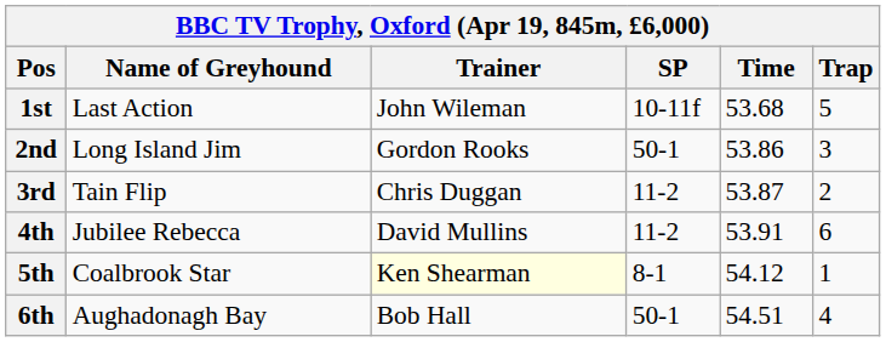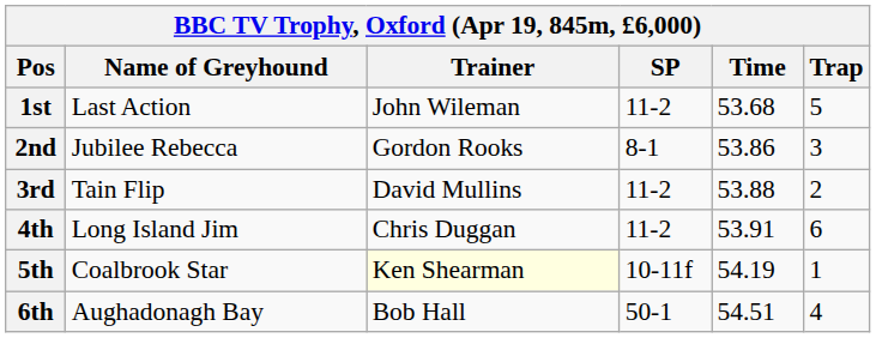 <table class="wikitable">
 <tr>
 <th colspan="6"><a href='#'>BBC TV Trophy</a>, <a href='#'>Oxford</a> (Apr 19, 845m, £6,000)</th>
 </tr>
 <tr>
 <th width=30>Pos</th>
 <th width=180>Name of Greyhound</th>
 <th width=150>Trainer</th>
 <th width=50>SP</th>
 <th width=50>Time</th>
 <th width=30>Trap</th>
 </tr>
 <tr>
 <th>1st</th>
 <td>Last Action</td>
 <td>John Wileman</td>
-<td>10-11f</td>
+<td>11-2</td>
 <td>53.68</td>
 <td>5</td>
 </tr>
 <tr>
 <th>2nd</th>
-<td>Long Island Jim</td>
+<td>Jubilee Rebecca</td>
 <td>Gordon Rooks</td>
-<td>50-1</td>
+<td>8-1</td>
 <td>53.86</td>
 <td>3</td>
 </tr>
 <tr>
 <th>3rd</th>
 <td>Tain Flip</td>
-<td>Chris Duggan</td>
+<td>David Mullins</td>
 <td>11-2</td>
-<td>53.87</td>
+<td>53.88</td>
 <td>2</td>
 </tr>
 <tr>
 <th>4th</th>
-<td>Jubilee Rebecca</td>
-<td>David Mullins</td>
+<td>Long Island Jim</td>
+<td>Chris Duggan</td>
 <td>11-2</td>
 <td>53.91</td>
 <td>6</td>
 </tr>
 <tr>
 <th>5th</th>
 <td>Coalbrook Star</td>
 <td style="background: lightyellow;">Ken Shearman</td>
-<td>8-1</td>
-<td>54.12</td>
+<td>10-11f</td>
+<td>54.19</td>
 <td>1</td>
 </tr>
 <tr>
 <th>6th</th>
 <td>Aughadonagh Bay</td>
 <td>Bob Hall</td>
 <td>50-1</td>
 <td>54.51</td>
 <td>4</td>
 </tr>
 </table>
